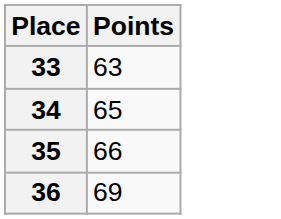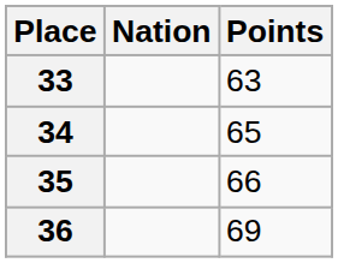 <table class="wikitable" style="font-size: 85%">
 <tr>
 <th>Place</th>
+<th>Nation</th>
 <th>Points</th>
 </tr>
 <tr>
 <th>33</th>
+<td></td>
 <td>63</td>
 </tr>
 <tr>
 <th>34</th>
+<td></td>
 <td>65</td>
 </tr>
 <tr>
 <th>35</th>
+<td></td>
 <td>66</td>
 </tr>
 <tr>
 <th>36</th>
+<td></td>
 <td>69</td>
 </tr>
 </table>
